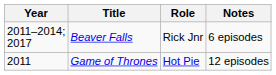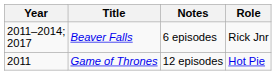 <table class="wikitable sortable">
 <tr>
 <th>Year</th>
 <th>Title</th>
+<th>Notes</th>
 <th>Role</th>
-<th>Notes</th>
 </tr>
 <tr>
 <td>2011–2014; <br> 2017</td>
 <td><em><a href='#'>Beaver Falls</a></em></td>
+<td>6 episodes</td>
 <td>Rick Jnr</td>
-<td>6 episodes</td>
 </tr>
 <tr>
 <td>2011</td>
 <td><em><a href='#'>Game of Thrones</a></em></td>
+<td>12 episodes</td>
 <td><a href='#'>Hot Pie</a></td>
-<td>12 episodes</td>
 </tr>
 </table>
